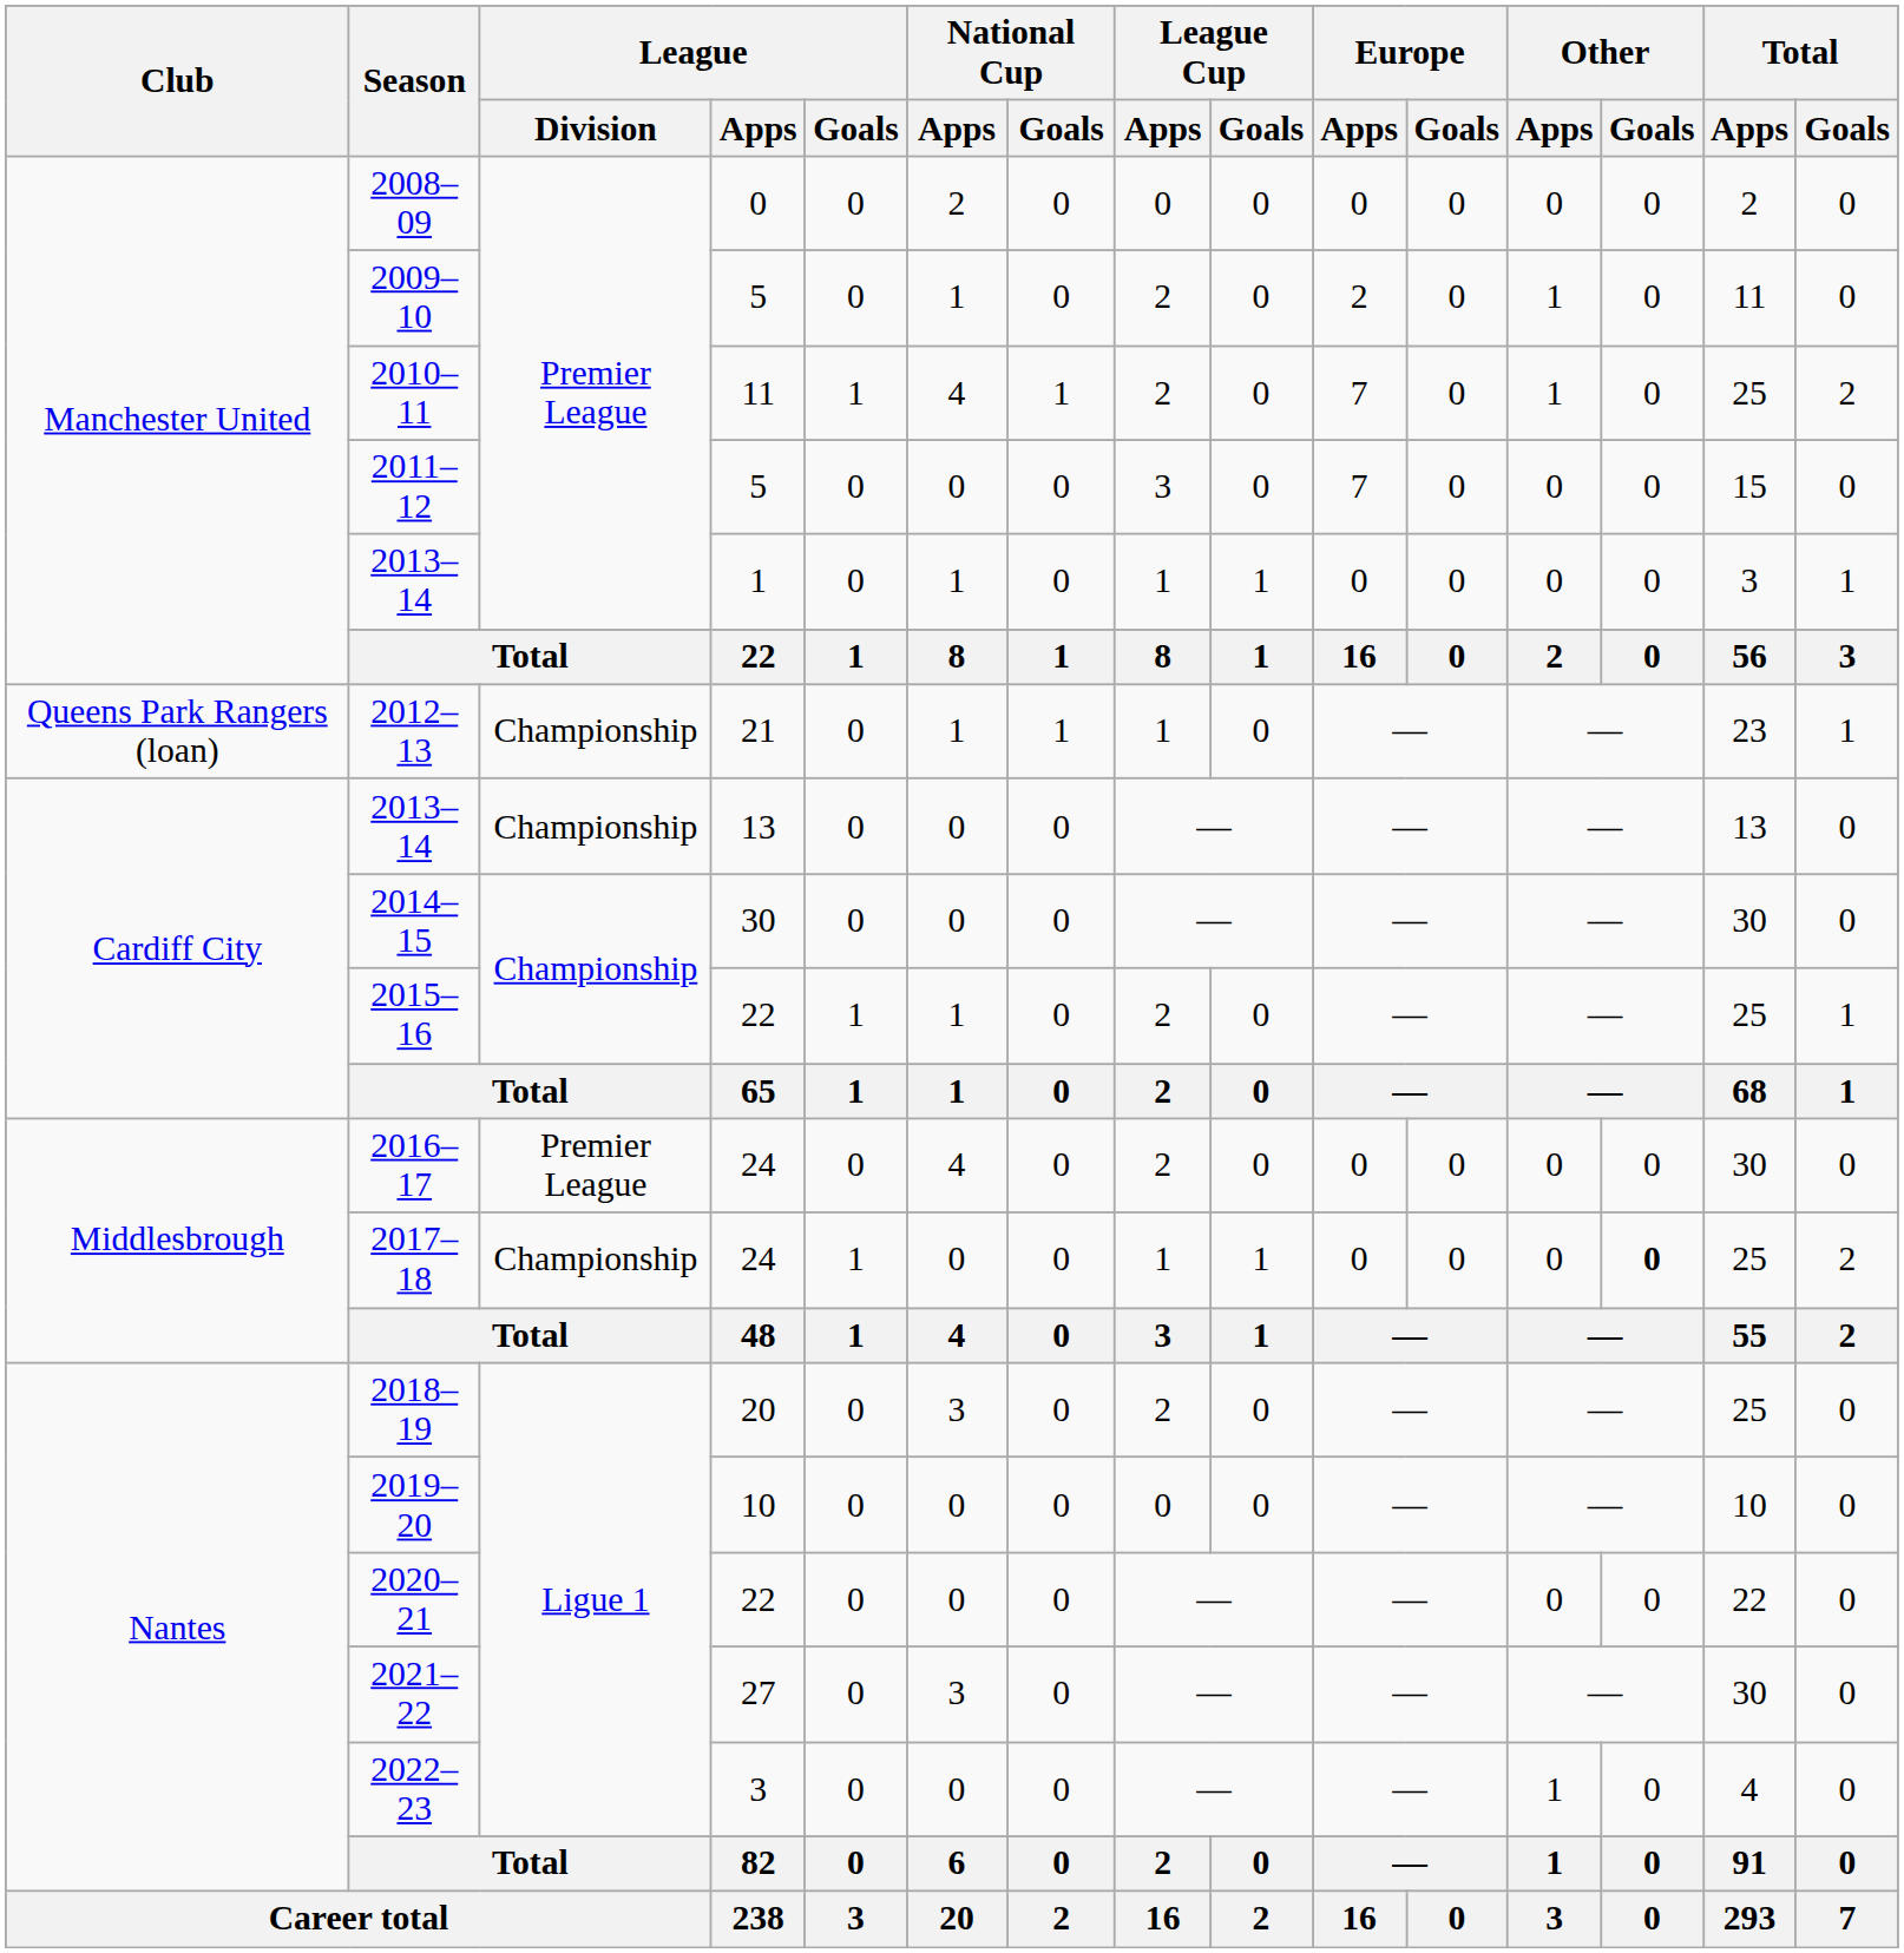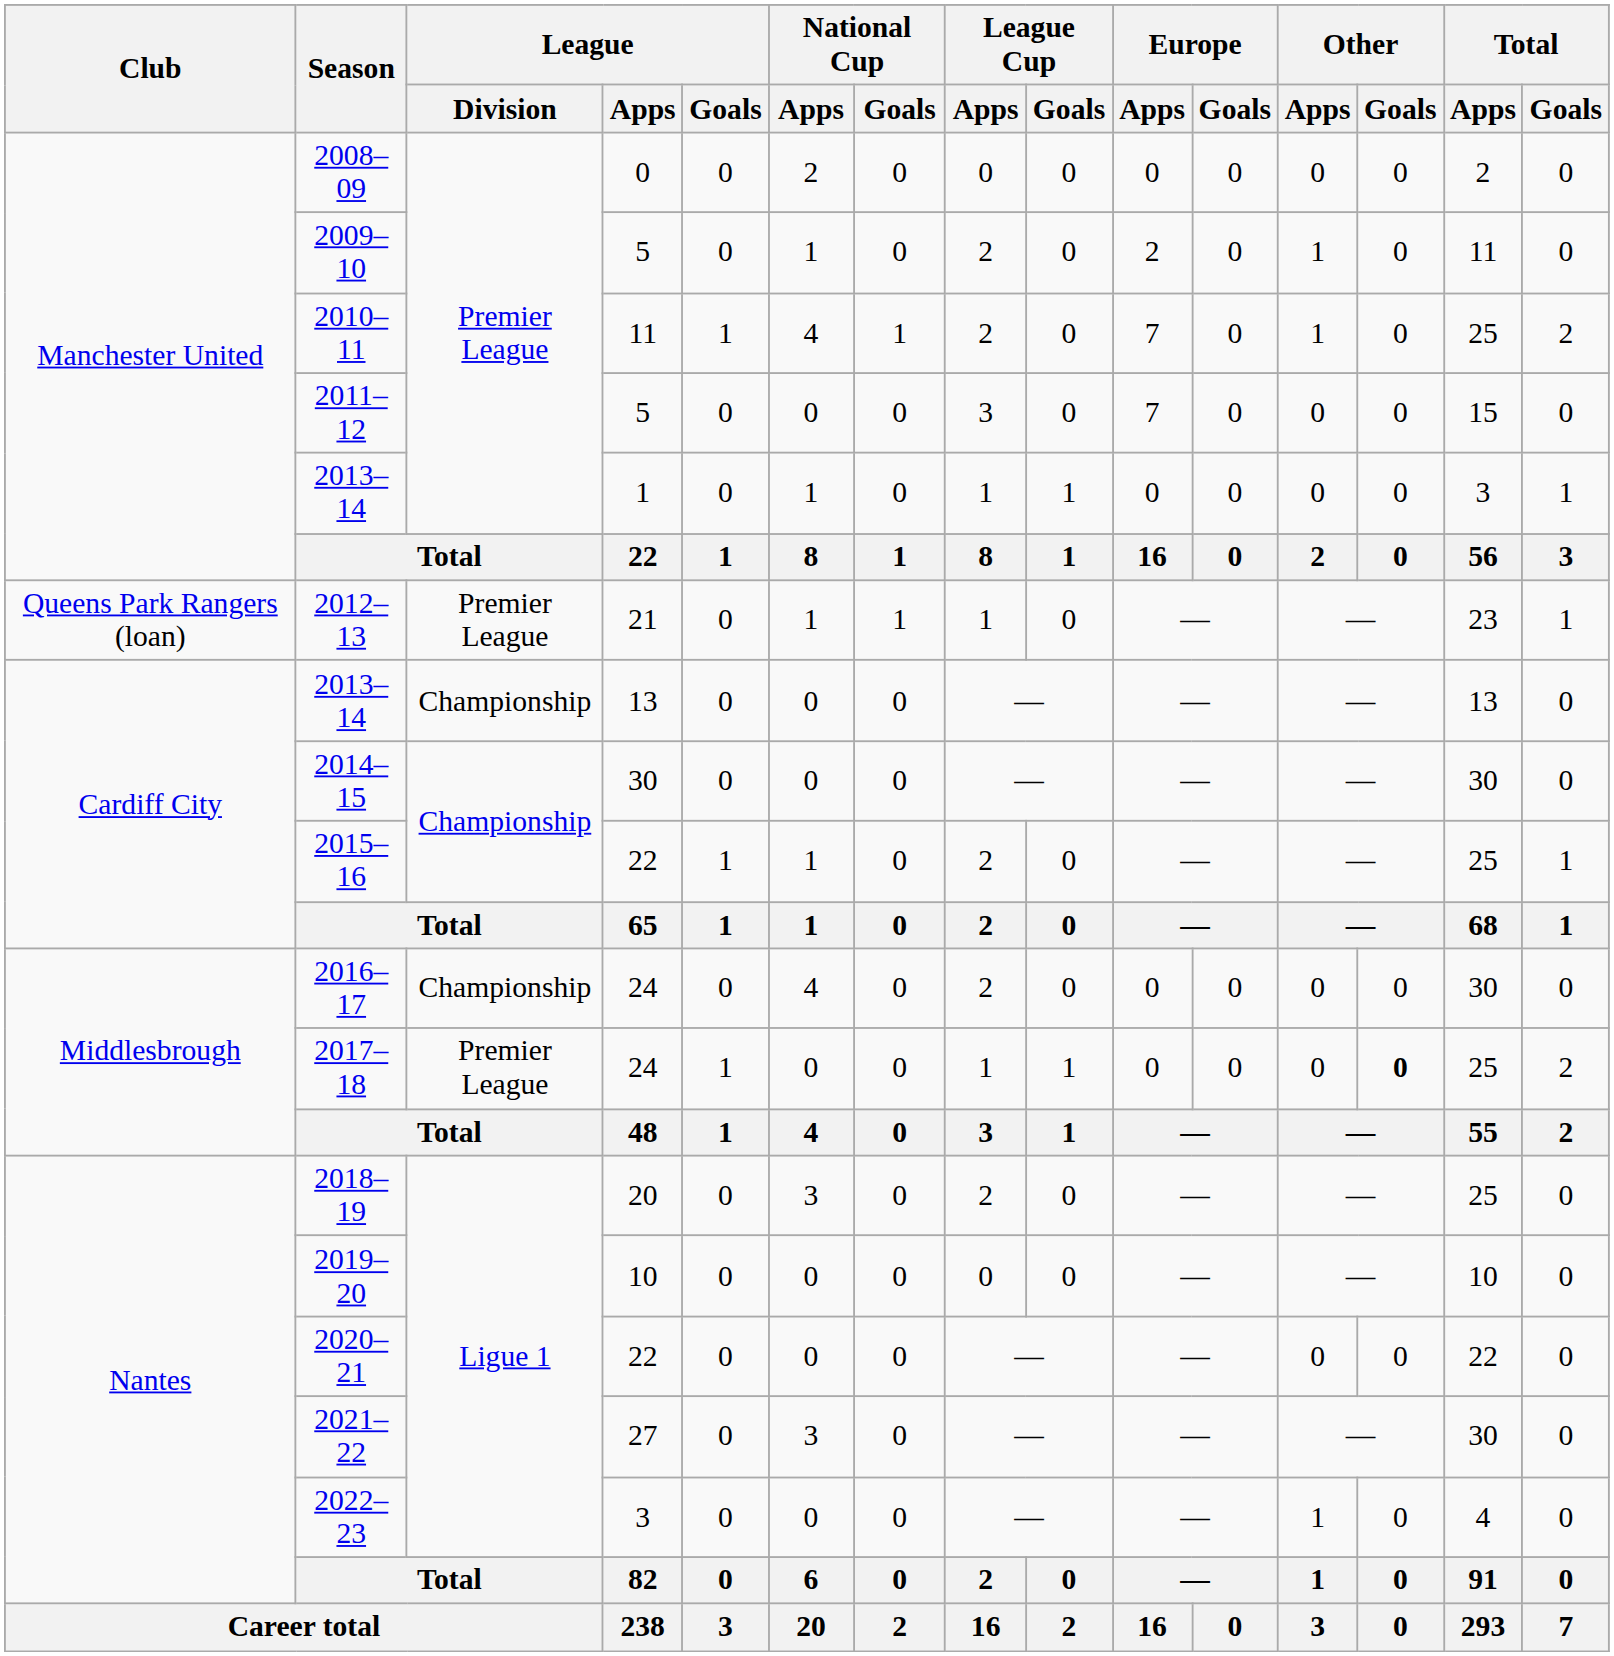 <table class="wikitable" style="text-align:center">
 <tr>
 <th rowspan="2">Club</th>
 <th rowspan="2">Season</th>
 <th colspan="3">League</th>
 <th colspan="2">National Cup</th>
 <th colspan="2">League Cup</th>
 <th colspan="2">Europe</th>
 <th colspan="2">Other</th>
 <th colspan="2">Total</th>
 </tr>
 <tr>
 <th>Division</th>
 <th>Apps</th>
 <th>Goals</th>
 <th>Apps</th>
 <th>Goals</th>
 <th>Apps</th>
 <th>Goals</th>
 <th>Apps</th>
 <th>Goals</th>
 <th>Apps</th>
 <th>Goals</th>
 <th>Apps</th>
 <th>Goals</th>
 </tr>
 <tr>
 <td rowspan="6"><a href='#'>Manchester United</a></td>
 <td><a href='#'>2008–09</a></td>
 <td rowspan="5"><a href='#'>Premier League</a></td>
 <td>0</td>
 <td>0</td>
 <td>2</td>
 <td>0</td>
 <td>0</td>
 <td>0</td>
 <td>0</td>
 <td>0</td>
 <td>0</td>
 <td>0</td>
 <td>2</td>
 <td>0</td>
 </tr>
 <tr>
 <td><a href='#'>2009–10</a></td>
 <td>5</td>
 <td>0</td>
 <td>1</td>
 <td>0</td>
 <td>2</td>
 <td>0</td>
 <td>2</td>
 <td>0</td>
 <td>1</td>
 <td>0</td>
 <td>11</td>
 <td>0</td>
 </tr>
 <tr>
 <td><a href='#'>2010–11</a></td>
 <td>11</td>
 <td>1</td>
 <td>4</td>
 <td>1</td>
 <td>2</td>
 <td>0</td>
 <td>7</td>
 <td>0</td>
 <td>1</td>
 <td>0</td>
 <td>25</td>
 <td>2</td>
 </tr>
 <tr>
 <td><a href='#'>2011–12</a></td>
 <td>5</td>
 <td>0</td>
 <td>0</td>
 <td>0</td>
 <td>3</td>
 <td>0</td>
 <td>7</td>
 <td>0</td>
 <td>0</td>
 <td>0</td>
 <td>15</td>
 <td>0</td>
 </tr>
 <tr>
 <td><a href='#'>2013–14</a></td>
 <td>1</td>
 <td>0</td>
 <td>1</td>
 <td>0</td>
 <td>1</td>
 <td>1</td>
 <td>0</td>
 <td>0</td>
 <td>0</td>
 <td>0</td>
 <td>3</td>
 <td>1</td>
 </tr>
 <tr>
 <th colspan="2">Total</th>
 <th>22</th>
 <th>1</th>
 <th>8</th>
 <th>1</th>
 <th>8</th>
 <th>1</th>
 <th>16</th>
 <th>0</th>
 <th>2</th>
 <th>0</th>
 <th>56</th>
 <th>3</th>
 </tr>
 <tr>
 <td><a href='#'>Queens Park Rangers</a> (loan)</td>
 <td><a href='#'>2012–13</a></td>
-<td>Championship</td>
+<td>Premier League</td>
 <td>21</td>
 <td>0</td>
 <td>1</td>
 <td>1</td>
 <td>1</td>
 <td>0</td>
 <td colspan="2">—</td>
 <td colspan="2">—</td>
 <td>23</td>
 <td>1</td>
 </tr>
 <tr>
 <td rowspan="4"><a href='#'>Cardiff City</a></td>
 <td><a href='#'>2013–14</a></td>
 <td>Championship</td>
 <td>13</td>
 <td>0</td>
 <td>0</td>
 <td>0</td>
 <td colspan="2">—</td>
 <td colspan="2">—</td>
 <td colspan="2">—</td>
 <td>13</td>
 <td>0</td>
 </tr>
 <tr>
 <td><a href='#'>2014–15</a></td>
 <td rowspan="2"><a href='#'>Championship</a></td>
 <td>30</td>
 <td>0</td>
 <td>0</td>
 <td>0</td>
 <td colspan="2">—</td>
 <td colspan="2">—</td>
 <td colspan="2">—</td>
 <td>30</td>
 <td>0</td>
 </tr>
 <tr>
 <td><a href='#'>2015–16</a></td>
 <td>22</td>
 <td>1</td>
 <td>1</td>
 <td>0</td>
 <td>2</td>
 <td>0</td>
 <td colspan="2">—</td>
 <td colspan="2">—</td>
 <td>25</td>
 <td>1</td>
 </tr>
 <tr>
 <th colspan="2">Total</th>
 <th>65</th>
 <th>1</th>
 <th>1</th>
 <th>0</th>
 <th>2</th>
 <th>0</th>
 <th colspan="2">—</th>
 <th colspan="2">—</th>
 <th>68</th>
 <th>1</th>
 </tr>
 <tr>
 <td rowspan="3"><a href='#'>Middlesbrough</a></td>
 <td><a href='#'>2016–17</a></td>
-<td>Premier League</td>
+<td>Championship</td>
 <td>24</td>
 <td>0</td>
 <td>4</td>
 <td>0</td>
 <td>2</td>
 <td>0</td>
 <td>0</td>
 <td>0</td>
 <td>0</td>
 <td>0</td>
 <td>30</td>
 <td>0</td>
 </tr>
 <tr>
 <td><a href='#'>2017–18</a></td>
-<td>Championship</td>
+<td>Premier League</td>
 <td>24</td>
 <td>1</td>
 <td>0</td>
 <td>0</td>
 <td>1</td>
 <td>1</td>
 <td>0</td>
 <td>0</td>
 <td>0</td>
 <td><strong>0</strong></td>
 <td>25</td>
 <td>2</td>
 </tr>
 <tr>
 <th colspan="2">Total</th>
 <th>48</th>
 <th>1</th>
 <th>4</th>
 <th>0</th>
 <th>3</th>
 <th>1</th>
 <th colspan="2">—</th>
 <th colspan="2">—</th>
 <th>55</th>
 <th>2</th>
 </tr>
 <tr>
 <td rowspan="6"><a href='#'>Nantes</a></td>
 <td><a href='#'>2018–19</a></td>
 <td rowspan="5"><a href='#'>Ligue 1</a></td>
 <td>20</td>
 <td>0</td>
 <td>3</td>
 <td>0</td>
 <td>2</td>
 <td>0</td>
 <td colspan="2">—</td>
 <td colspan="2">—</td>
 <td>25</td>
 <td>0</td>
 </tr>
 <tr>
 <td><a href='#'>2019–20</a></td>
 <td>10</td>
 <td>0</td>
 <td>0</td>
 <td>0</td>
 <td>0</td>
 <td>0</td>
 <td colspan="2">—</td>
 <td colspan="2">—</td>
 <td>10</td>
 <td>0</td>
 </tr>
 <tr>
 <td><a href='#'>2020–21</a></td>
 <td>22</td>
 <td>0</td>
 <td>0</td>
 <td>0</td>
 <td colspan="2">—</td>
 <td colspan="2">—</td>
 <td>0</td>
 <td>0</td>
 <td>22</td>
 <td>0</td>
 </tr>
 <tr>
 <td><a href='#'>2021–22</a></td>
 <td>27</td>
 <td>0</td>
 <td>3</td>
 <td>0</td>
 <td colspan="2">—</td>
 <td colspan="2">—</td>
 <td colspan="2">—</td>
 <td>30</td>
 <td>0</td>
 </tr>
 <tr>
 <td><a href='#'>2022–23</a></td>
 <td>3</td>
 <td>0</td>
 <td>0</td>
 <td>0</td>
 <td colspan="2">—</td>
 <td colspan="2">—</td>
 <td>1</td>
 <td>0</td>
 <td>4</td>
 <td>0</td>
 </tr>
 <tr>
 <th colspan="2">Total</th>
 <th>82</th>
 <th>0</th>
 <th>6</th>
 <th>0</th>
 <th>2</th>
 <th>0</th>
 <th colspan="2">—</th>
 <th>1</th>
 <th>0</th>
 <th>91</th>
 <th>0</th>
 </tr>
 <tr>
 <th colspan="3">Career total</th>
 <th>238</th>
 <th>3</th>
 <th>20</th>
 <th>2</th>
 <th>16</th>
 <th>2</th>
 <th>16</th>
 <th>0</th>
 <th>3</th>
 <th>0</th>
 <th>293</th>
 <th>7</th>
 </tr>
 </table>
